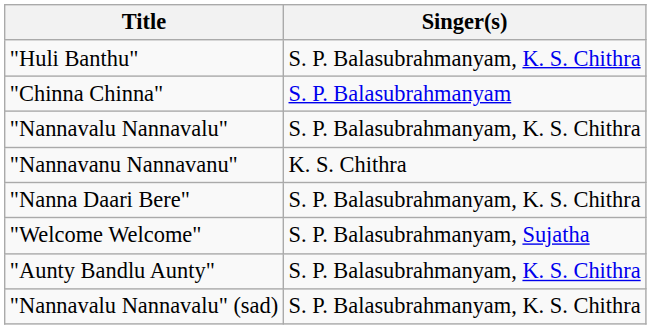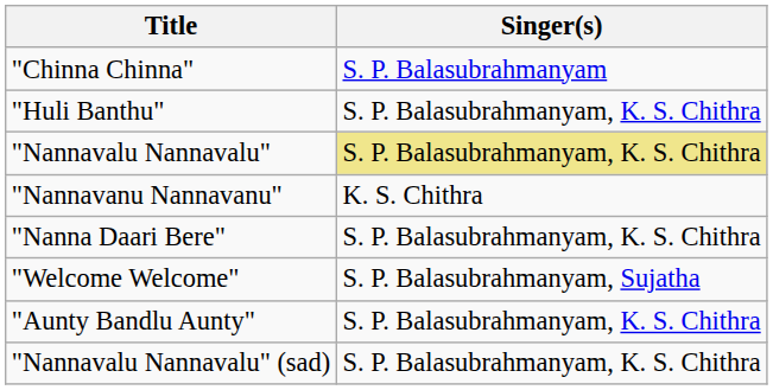 <table class=wikitable sortable>
 <tr>
 <th>Title</th>
 <th>Singer(s)</th>
 </tr>
 <tr>
+<td>"Chinna Chinna"</td>
+<td><a href='#'>S. P. Balasubrahmanyam</a></td>
+</tr>
+<tr>
 <td>"Huli Banthu"</td>
 <td>S. P. Balasubrahmanyam, <a href='#'>K. S. Chithra</a></td>
 </tr>
 <tr>
-<td>"Chinna Chinna"</td>
-<td><a href='#'>S. P. Balasubrahmanyam</a></td>
-</tr>
-<tr>
 <td>"Nannavalu Nannavalu"</td>
-<td>S. P. Balasubrahmanyam, K. S. Chithra</td>
+<td style="background: khaki;">S. P. Balasubrahmanyam, K. S. Chithra</td>
 </tr>
 <tr>
 <td>"Nannavanu Nannavanu"</td>
 <td>K. S. Chithra</td>
 </tr>
 <tr>
 <td>"Nanna Daari Bere"</td>
 <td>S. P. Balasubrahmanyam, K. S. Chithra</td>
 </tr>
 <tr>
 <td>"Welcome Welcome"</td>
 <td>S. P. Balasubrahmanyam, <a href='#'>Sujatha</a></td>
 </tr>
 <tr>
 <td>"Aunty Bandlu Aunty"</td>
 <td>S. P. Balasubrahmanyam, <a href='#'>K. S. Chithra</a></td>
 </tr>
 <tr>
 <td>"Nannavalu Nannavalu" (sad)</td>
 <td>S. P. Balasubrahmanyam, K. S. Chithra</td>
 </tr>
 </table>
